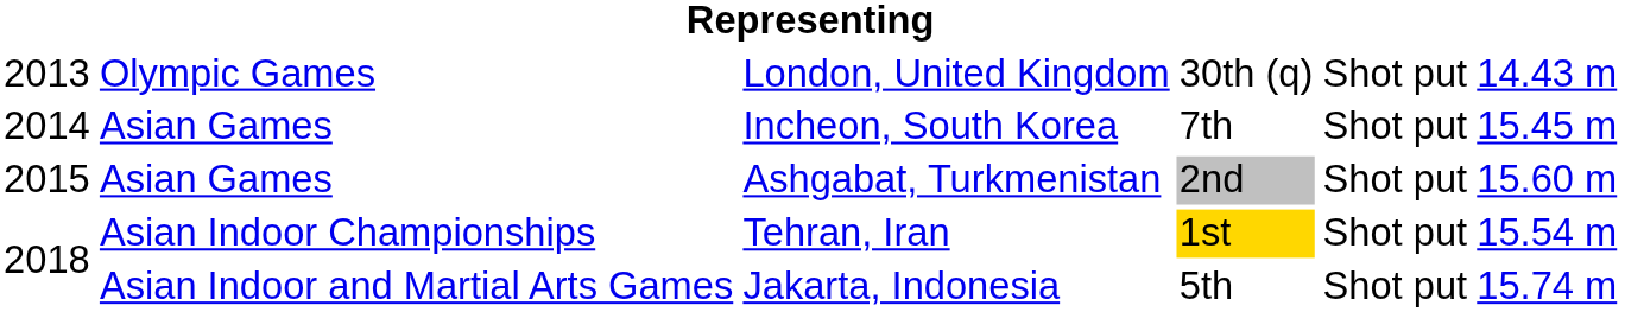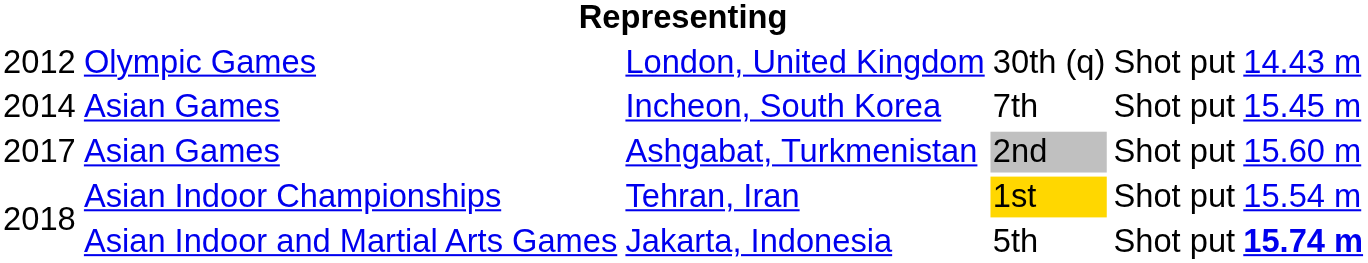 <table>
 <tr>
 <th colspan="6">Representing </th>
 </tr>
 <tr>
-<td>2013</td>
+<td>2012</td>
 <td><a href='#'>Olympic Games</a></td>
 <td><a href='#'>London, United Kingdom</a></td>
 <td>30th (q)</td>
 <td>Shot put</td>
 <td><a href='#'>14.43 m</a></td>
 </tr>
 <tr>
 <td>2014</td>
 <td><a href='#'>Asian Games</a></td>
 <td><a href='#'>Incheon, South Korea</a></td>
 <td>7th</td>
 <td>Shot put</td>
 <td><a href='#'>15.45 m</a></td>
 </tr>
 <tr>
-<td>2015</td>
+<td>2017</td>
 <td><a href='#'>Asian Games</a></td>
 <td><a href='#'>Ashgabat, Turkmenistan</a></td>
 <td bgcolor=silver>2nd</td>
 <td>Shot put</td>
 <td><a href='#'>15.60 m</a></td>
 </tr>
 <tr>
 <td rowspan=2>2018</td>
 <td><a href='#'>Asian Indoor Championships</a></td>
 <td><a href='#'>Tehran, Iran</a></td>
 <td bgcolor=gold>1st</td>
 <td>Shot put</td>
 <td><a href='#'>15.54 m</a></td>
 </tr>
 <tr>
 <td><a href='#'>Asian Indoor and Martial Arts Games</a></td>
 <td><a href='#'>Jakarta, Indonesia</a></td>
 <td>5th</td>
 <td>Shot put</td>
-<td><a href='#'>15.74 m</a></td>
+<td><strong><a href='#'>15.74 m</a></strong></td>
 </tr>
 </table>
